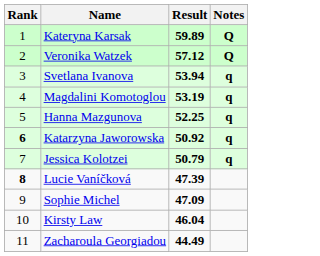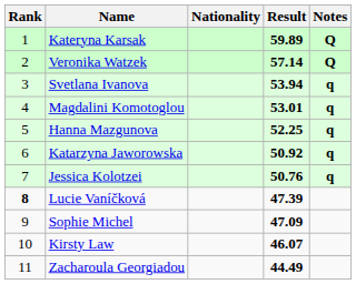 <table class="wikitable sortable" style="text-align:center">
 <tr>
 <th>Rank</th>
 <th>Name</th>
+<th>Nationality</th>
 <th>Result</th>
 <th>Notes</th>
 </tr>
 <tr bgcolor=ccffcc>
 <td>1</td>
 <td align=left><a href='#'>Kateryna Karsak</a></td>
+<td align=left></td>
 <td><strong>59.89</strong></td>
 <td><strong>Q</strong></td>
 </tr>
 <tr bgcolor=ccffcc>
 <td>2</td>
 <td align=left><a href='#'>Veronika Watzek</a></td>
-<td><strong>57.12</strong></td>
+<td align=left></td>
+<td><strong>57.14</strong></td>
 <td><strong>Q</strong></td>
 </tr>
 <tr bgcolor=ddffdd>
 <td>3</td>
 <td align=left><a href='#'>Svetlana Ivanova</a></td>
+<td align=left></td>
 <td><strong>53.94</strong></td>
 <td><strong>q</strong></td>
 </tr>
 <tr bgcolor=ddffdd>
 <td>4</td>
 <td align=left><a href='#'>Magdalini Komotoglou</a></td>
-<td><strong>53.19</strong></td>
+<td align=left></td>
+<td><strong>53.01</strong></td>
 <td><strong>q</strong></td>
 </tr>
 <tr bgcolor=ddffdd>
 <td>5</td>
 <td align=left><a href='#'>Hanna Mazgunova</a></td>
+<td align=left></td>
 <td><strong>52.25</strong></td>
 <td><strong>q</strong></td>
 </tr>
 <tr bgcolor=ddffdd>
-<td><strong>6</strong></td>
+<td>6</td>
 <td align=left><a href='#'>Katarzyna Jaworowska</a></td>
+<td align=left></td>
 <td><strong>50.92</strong></td>
 <td><strong>q</strong></td>
 </tr>
 <tr bgcolor=ddffdd>
 <td>7</td>
 <td align=left><a href='#'>Jessica Kolotzei</a></td>
-<td><strong>50.79</strong></td>
+<td align=left></td>
+<td><strong>50.76</strong></td>
 <td><strong>q</strong></td>
 </tr>
 <tr>
 <td><strong>8</strong></td>
 <td align=left><a href='#'>Lucie Vaníčková</a></td>
+<td align=left></td>
 <td><strong>47.39</strong></td>
 <td></td>
 </tr>
 <tr>
 <td>9</td>
 <td align=left><a href='#'>Sophie Michel</a></td>
+<td align=left></td>
 <td><strong>47.09</strong></td>
 <td></td>
 </tr>
 <tr>
 <td>10</td>
 <td align=left><a href='#'>Kirsty Law</a></td>
-<td><strong>46.04</strong></td>
+<td align=left></td>
+<td><strong>46.07</strong></td>
 <td></td>
 </tr>
 <tr>
 <td>11</td>
 <td align=left><a href='#'>Zacharoula Georgiadou</a></td>
+<td align=left></td>
 <td><strong>44.49</strong></td>
 <td></td>
 </tr>
 </table>
